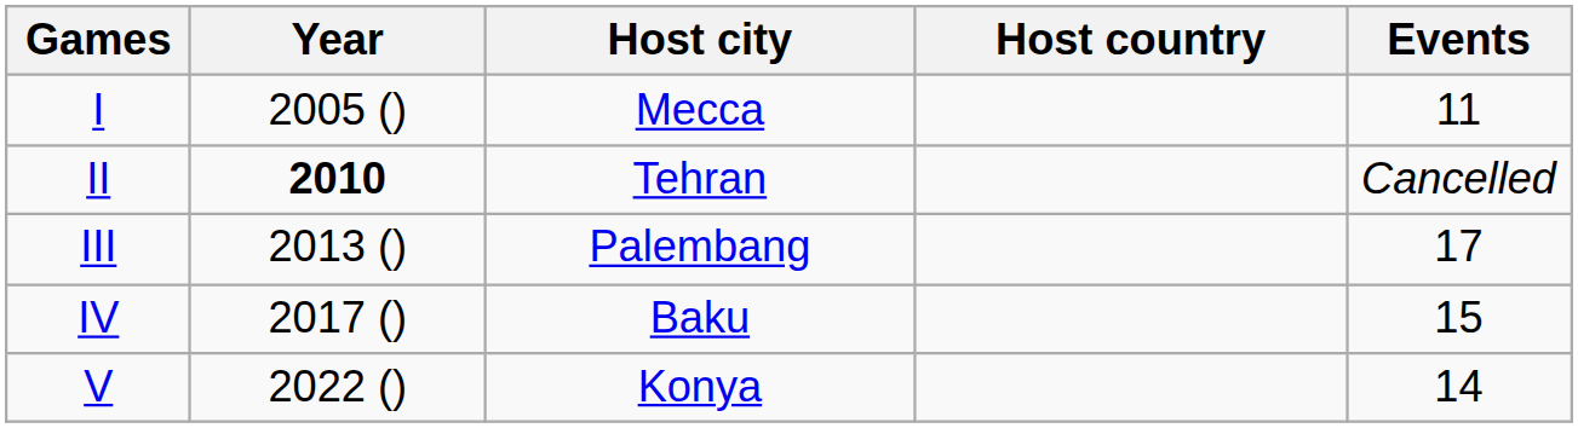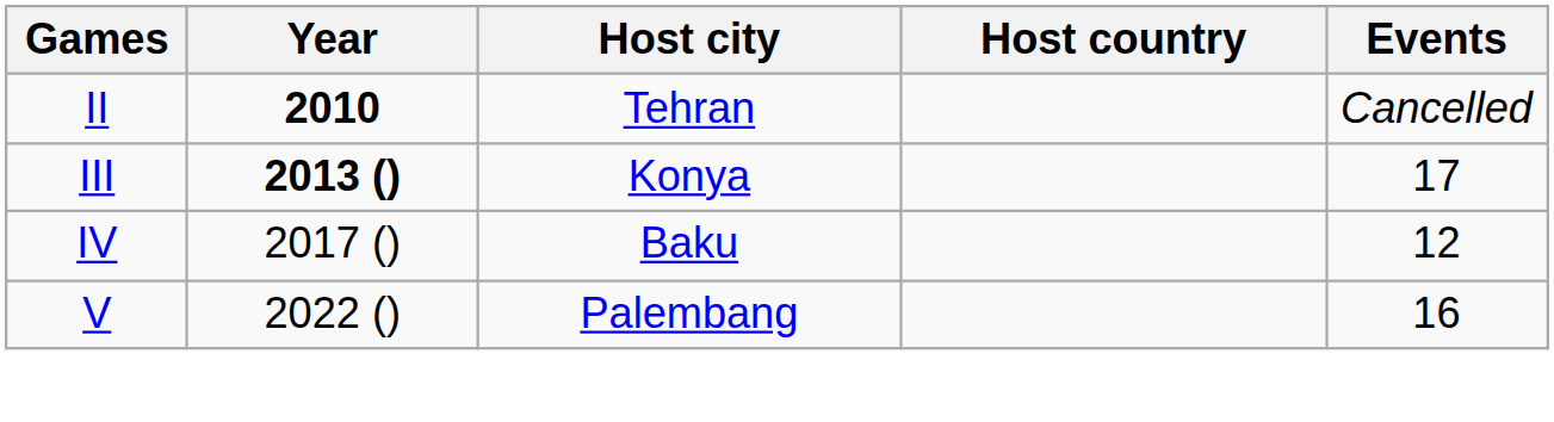 <table class=wikitable style="text-align:center">
 <tr>
 <th width=60>Games</th>
 <th width=100>Year</th>
 <th width=150>Host city</th>
 <th width=150>Host country</th>
 <th width=75>Events</th>
-</tr>
-<tr>
-<td><a href='#'>I</a></td>
-<td>2005 ()</td>
-<td><a href='#'>Mecca</a></td>
-<td align=left></td>
-<td>11</td>
 </tr>
 <tr>
 <td><a href='#'>II</a></td>
 <td><strong>2010</strong></td>
 <td><a href='#'>Tehran</a></td>
 <td align=left></td>
 <td><em>Cancelled</em></td>
 </tr>
 <tr>
 <td><a href='#'>III</a></td>
-<td>2013 ()</td>
-<td><a href='#'>Palembang</a></td>
+<td><strong>2013 ()</strong></td>
+<td><a href='#'>Konya</a></td>
 <td align=left></td>
 <td>17</td>
 </tr>
 <tr>
 <td><a href='#'>IV</a></td>
 <td>2017 ()</td>
 <td><a href='#'>Baku</a></td>
 <td align=left></td>
-<td>15</td>
+<td>12</td>
 </tr>
 <tr>
 <td><a href='#'>V</a></td>
 <td>2022 ()</td>
-<td><a href='#'>Konya</a></td>
+<td><a href='#'>Palembang</a></td>
 <td align=left></td>
-<td>14</td>
+<td>16</td>
 </tr>
 </table>
